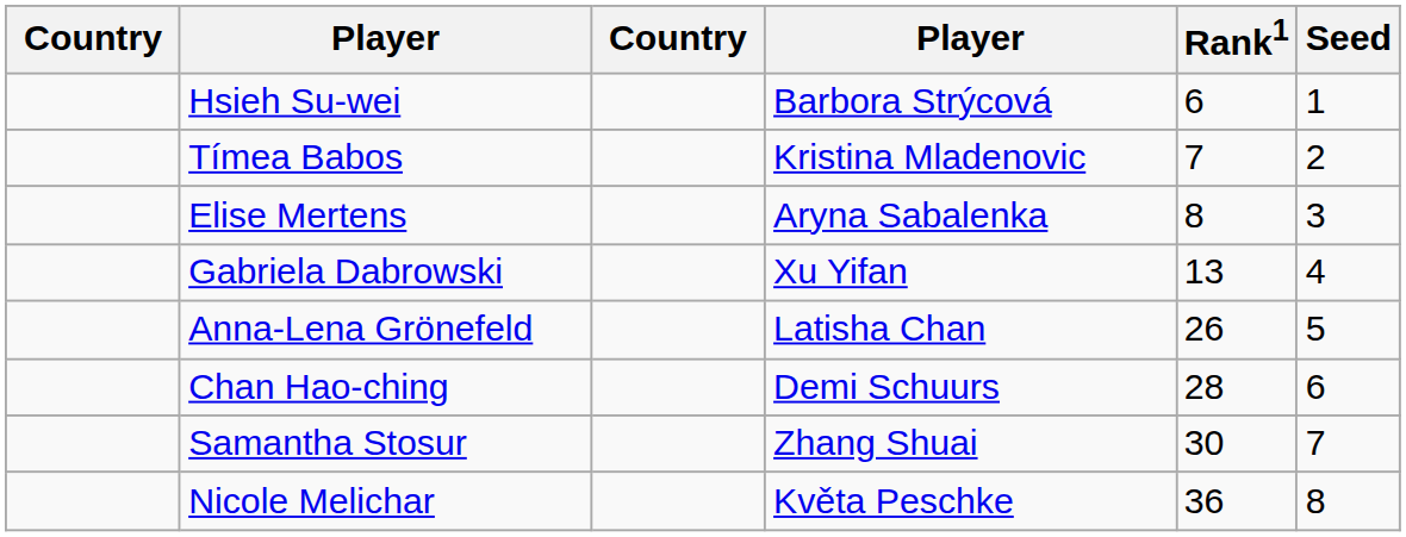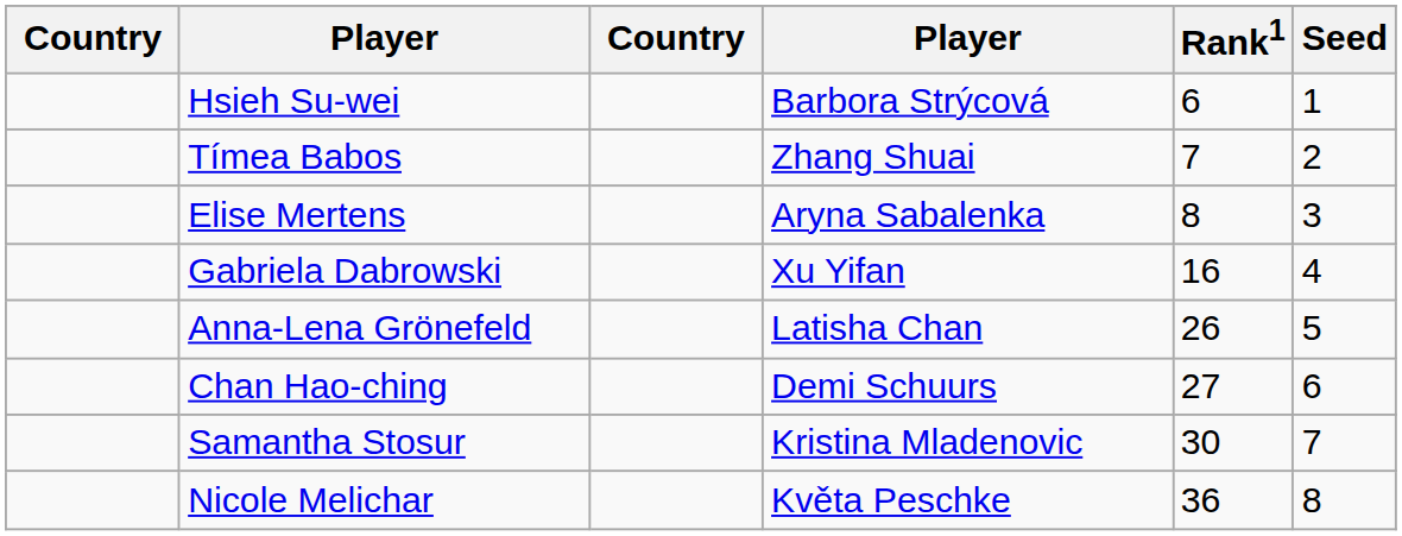 <table class="sortable wikitable">
 <tr>
 <th width="70">Country</th>
 <th width="175">Player</th>
 <th width="70">Country</th>
 <th width="175">Player</th>
 <th>Rank<sup>1</sup></th>
 <th>Seed</th>
 </tr>
 <tr>
 <td></td>
 <td><a href='#'>Hsieh Su-wei</a></td>
 <td></td>
 <td><a href='#'>Barbora Strýcová</a></td>
 <td>6</td>
 <td>1</td>
 </tr>
 <tr>
 <td></td>
 <td><a href='#'>Tímea Babos</a></td>
 <td></td>
-<td><a href='#'>Kristina Mladenovic</a></td>
+<td><a href='#'>Zhang Shuai</a></td>
 <td>7</td>
 <td>2</td>
 </tr>
 <tr>
 <td></td>
 <td><a href='#'>Elise Mertens</a></td>
 <td></td>
 <td><a href='#'>Aryna Sabalenka</a></td>
 <td>8</td>
 <td>3</td>
 </tr>
 <tr>
 <td></td>
 <td><a href='#'>Gabriela Dabrowski</a></td>
 <td></td>
 <td><a href='#'>Xu Yifan</a></td>
-<td>13</td>
+<td>16</td>
 <td>4</td>
 </tr>
 <tr>
 <td></td>
 <td><a href='#'>Anna-Lena Grönefeld</a></td>
 <td></td>
 <td><a href='#'>Latisha Chan</a></td>
 <td>26</td>
 <td>5</td>
 </tr>
 <tr>
 <td></td>
 <td><a href='#'>Chan Hao-ching</a></td>
 <td></td>
 <td><a href='#'>Demi Schuurs</a></td>
-<td>28</td>
+<td>27</td>
 <td>6</td>
 </tr>
 <tr>
 <td></td>
 <td><a href='#'>Samantha Stosur</a></td>
 <td></td>
-<td><a href='#'>Zhang Shuai</a></td>
+<td><a href='#'>Kristina Mladenovic</a></td>
 <td>30</td>
 <td>7</td>
 </tr>
 <tr>
 <td></td>
 <td><a href='#'>Nicole Melichar</a></td>
 <td></td>
 <td><a href='#'>Květa Peschke</a></td>
 <td>36</td>
 <td>8</td>
 </tr>
 </table>
